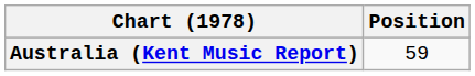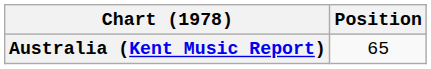 <table class="wikitable sortable plainrowheaders" style="text-align:center">
 <tr>
 <th>Chart (1978)</th>
 <th>Position</th>
 </tr>
 <tr>
 <th scope="row">Australia (<a href='#'>Kent Music Report</a>)</th>
-<td>59</td>
+<td>65</td>
 </tr>
 </table>
